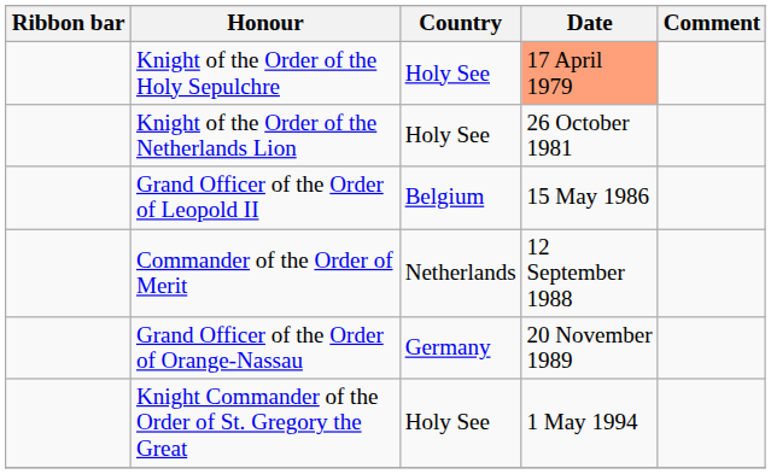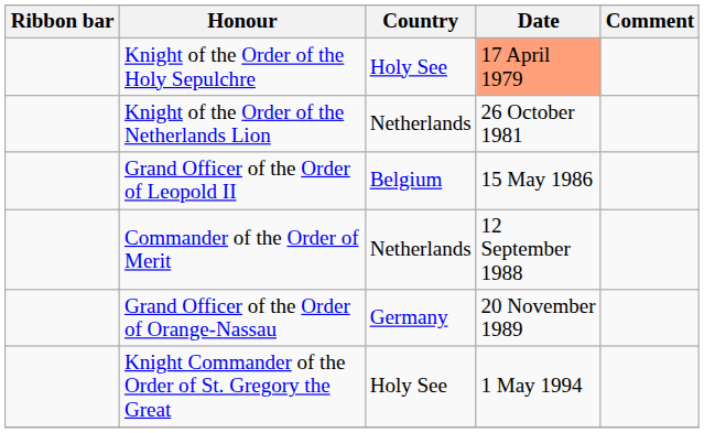 <table class="wikitable" style="width:60%;">
 <tr style="background:#ccf; text-align:center;">
 </tr>
 <tr>
 <th style="width:80px;">Ribbon bar</th>
 <th>Honour</th>
 <th>Country</th>
 <th>Date</th>
 <th>Comment</th>
 </tr>
 <tr>
 <td></td>
 <td><a href='#'>Knight</a> of the <a href='#'>Order of the Holy Sepulchre</a></td>
 <td><a href='#'>Holy See</a></td>
 <td style="background: lightsalmon;">17 April 1979</td>
 <td></td>
 </tr>
 <tr>
 <td></td>
 <td><a href='#'>Knight</a> of the <a href='#'>Order of the Netherlands Lion</a></td>
-<td>Holy See</td>
+<td>Netherlands</td>
 <td>26 October 1981</td>
 <td></td>
 </tr>
 <tr>
 <td></td>
 <td><a href='#'>Grand Officer</a> of the <a href='#'>Order of Leopold II</a></td>
 <td><a href='#'>Belgium</a></td>
 <td>15 May 1986</td>
 <td></td>
 </tr>
 <tr>
 <td></td>
 <td><a href='#'>Commander</a> of the <a href='#'>Order of Merit</a></td>
 <td>Netherlands</td>
 <td>12 September 1988</td>
 <td></td>
 </tr>
 <tr>
 <td></td>
 <td><a href='#'>Grand Officer</a> of the <a href='#'>Order of Orange-Nassau</a></td>
 <td><a href='#'>Germany</a></td>
 <td>20 November 1989</td>
 <td></td>
 </tr>
 <tr>
 <td></td>
 <td><a href='#'>Knight Commander</a> of the <a href='#'>Order of St. Gregory the Great</a></td>
 <td>Holy See</td>
 <td>1 May 1994</td>
 <td></td>
 </tr>
 <tr>
 </tr>
 </table>
